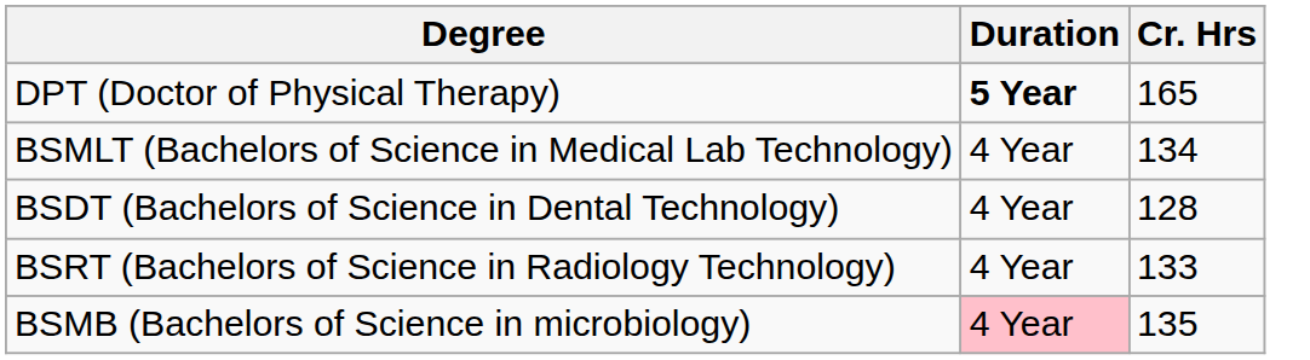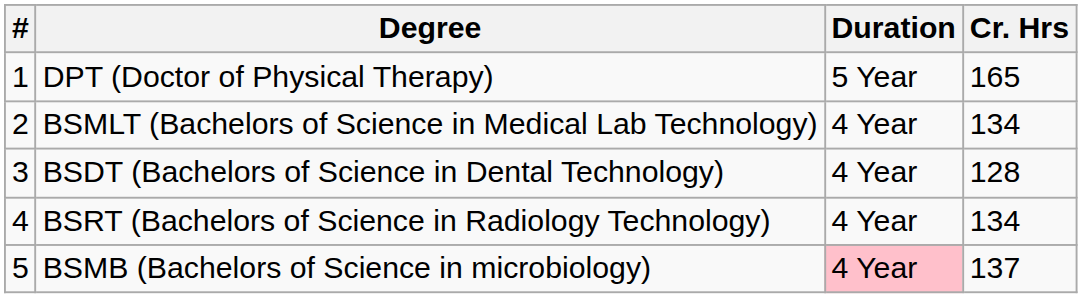 <table class="wikitable">
 <tr>
+<th>#</th>
 <th>Degree</th>
 <th>Duration</th>
 <th>Cr. Hrs</th>
 </tr>
 <tr>
+<td>1</td>
 <td>DPT (Doctor of Physical Therapy)</td>
-<td><strong>5 Year</strong></td>
+<td>5 Year</td>
 <td>165</td>
 </tr>
 <tr>
+<td>2</td>
 <td>BSMLT (Bachelors of Science in Medical Lab Technology)</td>
 <td>4 Year</td>
 <td>134</td>
 </tr>
 <tr>
+<td>3</td>
 <td>BSDT (Bachelors of Science in Dental Technology)</td>
 <td>4 Year</td>
 <td>128</td>
 </tr>
 <tr>
+<td>4</td>
 <td>BSRT (Bachelors of Science in Radiology Technology)</td>
 <td>4 Year</td>
-<td>133</td>
+<td>134</td>
 </tr>
 <tr>
+<td>5</td>
 <td>BSMB (Bachelors of Science in microbiology)</td>
 <td style="background: pink;">4 Year</td>
-<td>135</td>
+<td>137</td>
 </tr>
 </table>
